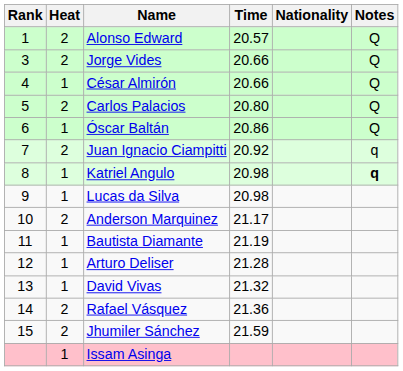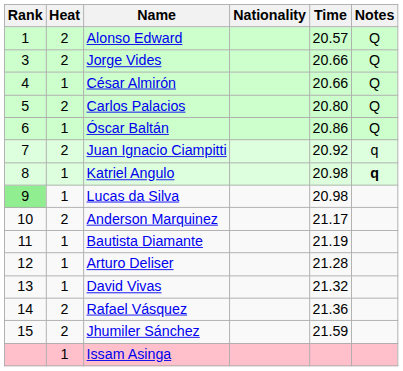 <table class="wikitable sortable" style="text-align:center">
 <tr>
 <th>Rank</th>
 <th>Heat</th>
 <th>Name</th>
+<th>Nationality</th>
 <th>Time</th>
-<th>Nationality</th>
 <th>Notes</th>
 </tr>
 <tr bgcolor=ccffcc>
 <td>1</td>
 <td>2</td>
 <td align=left><a href='#'>Alonso Edward</a></td>
+<td align=left></td>
 <td>20.57</td>
-<td align=left></td>
 <td>Q</td>
 </tr>
 <tr bgcolor=ccffcc>
 <td>3</td>
 <td>2</td>
 <td align=left><a href='#'>Jorge Vides</a></td>
+<td align=left></td>
 <td>20.66</td>
-<td align=left></td>
 <td>Q</td>
 </tr>
 <tr bgcolor=ccffcc>
 <td>4</td>
 <td>1</td>
 <td align=left><a href='#'>César Almirón</a></td>
+<td align=left></td>
 <td>20.66</td>
-<td align=left></td>
 <td>Q</td>
 </tr>
 <tr bgcolor=ccffcc>
 <td>5</td>
 <td>2</td>
 <td align=left><a href='#'>Carlos Palacios</a></td>
+<td align=left></td>
 <td>20.80</td>
-<td align=left></td>
 <td>Q</td>
 </tr>
 <tr bgcolor=ccffcc>
 <td>6</td>
 <td>1</td>
 <td align=left><a href='#'>Óscar Baltán</a></td>
+<td align=left></td>
 <td>20.86</td>
-<td align=left></td>
 <td>Q</td>
 </tr>
 <tr bgcolor=ddffdd>
 <td>7</td>
 <td>2</td>
 <td align=left><a href='#'>Juan Ignacio Ciampitti</a></td>
+<td align=left></td>
 <td>20.92</td>
-<td align=left></td>
 <td>q</td>
 </tr>
 <tr bgcolor=ddffdd>
 <td>8</td>
 <td>1</td>
 <td align=left><a href='#'>Katriel Angulo</a></td>
+<td align=left></td>
 <td>20.98</td>
-<td align=left></td>
 <td><strong>q</strong></td>
 </tr>
 <tr>
-<td>9</td>
+<td style="background: lightgreen;">9</td>
 <td>1</td>
 <td align=left><a href='#'>Lucas da Silva</a></td>
+<td align=left></td>
 <td>20.98</td>
-<td align=left></td>
 <td></td>
 </tr>
 <tr>
 <td>10</td>
 <td>2</td>
 <td align=left><a href='#'>Anderson Marquinez</a></td>
+<td align=left></td>
 <td>21.17</td>
-<td align=left></td>
 <td></td>
 </tr>
 <tr>
 <td>11</td>
 <td>1</td>
 <td align=left><a href='#'>Bautista Diamante</a></td>
+<td align=left></td>
 <td>21.19</td>
-<td align=left></td>
 <td></td>
 </tr>
 <tr>
 <td>12</td>
 <td>1</td>
 <td align=left><a href='#'>Arturo Deliser</a></td>
+<td align=left></td>
 <td>21.28</td>
-<td align=left></td>
 <td></td>
 </tr>
 <tr>
 <td>13</td>
 <td>1</td>
 <td align=left><a href='#'>David Vivas</a></td>
+<td align=left></td>
 <td>21.32</td>
-<td align=left></td>
 <td></td>
 </tr>
 <tr>
 <td>14</td>
 <td>2</td>
 <td align=left><a href='#'>Rafael Vásquez</a></td>
+<td align=left></td>
 <td>21.36</td>
-<td align=left></td>
 <td></td>
 </tr>
 <tr>
 <td>15</td>
 <td>2</td>
 <td align=left><a href='#'>Jhumiler Sánchez</a></td>
+<td align=left></td>
 <td>21.59</td>
-<td align=left></td>
 <td></td>
 </tr>
 <tr style="background:pink;">
 <td></td>
 <td>1</td>
 <td align=left><a href='#'>Issam Asinga</a></td>
+<td align=left></td>
 <td></td>
-<td align=left></td>
 <td></td>
 </tr>
 </table>
